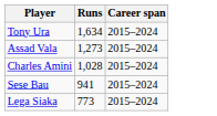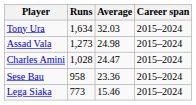 <table class="wikitable">
 <tr>
 <th>Player</th>
 <th>Runs</th>
+<th>Average</th>
 <th>Career span</th>
 </tr>
 <tr>
 <td><a href='#'>Tony Ura</a></td>
 <td>1,634</td>
+<td>32.03</td>
 <td>2015–2024</td>
 </tr>
 <tr>
 <td><a href='#'>Assad Vala</a></td>
 <td>1,273</td>
+<td>24.98</td>
 <td>2015–2024</td>
 </tr>
 <tr>
 <td><a href='#'>Charles Amini</a></td>
 <td>1,028</td>
+<td>24.47</td>
 <td>2015–2024</td>
 </tr>
 <tr>
 <td><a href='#'>Sese Bau</a></td>
-<td>941</td>
+<td>958</td>
+<td>23.36</td>
 <td>2015–2024</td>
 </tr>
 <tr>
 <td><a href='#'>Lega Siaka</a></td>
 <td>773</td>
+<td>15.46</td>
 <td>2015–2024</td>
 </tr>
 </table>
